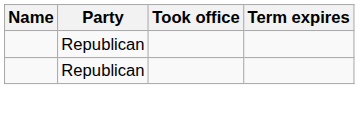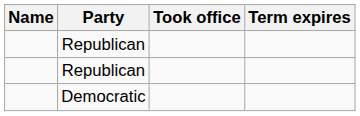 <table class="wikitable sortable" style="text-align:center">
 <tr>
 <th>Name</th>
 <th>Party</th>
 <th>Took office</th>
 <th>Term expires</th>
 </tr>
 <tr>
 <td> </td>
 <td>Republican</td>
 <td> <br> </td>
 <td></td>
 </tr>
 <tr>
 <td></td>
 <td>Republican</td>
 <td></td>
 <td></td>
 </tr>
+<tr>
+<td></td>
+<td>Democratic</td>
+<td></td>
+<td></td>
+</tr>
 </table>
